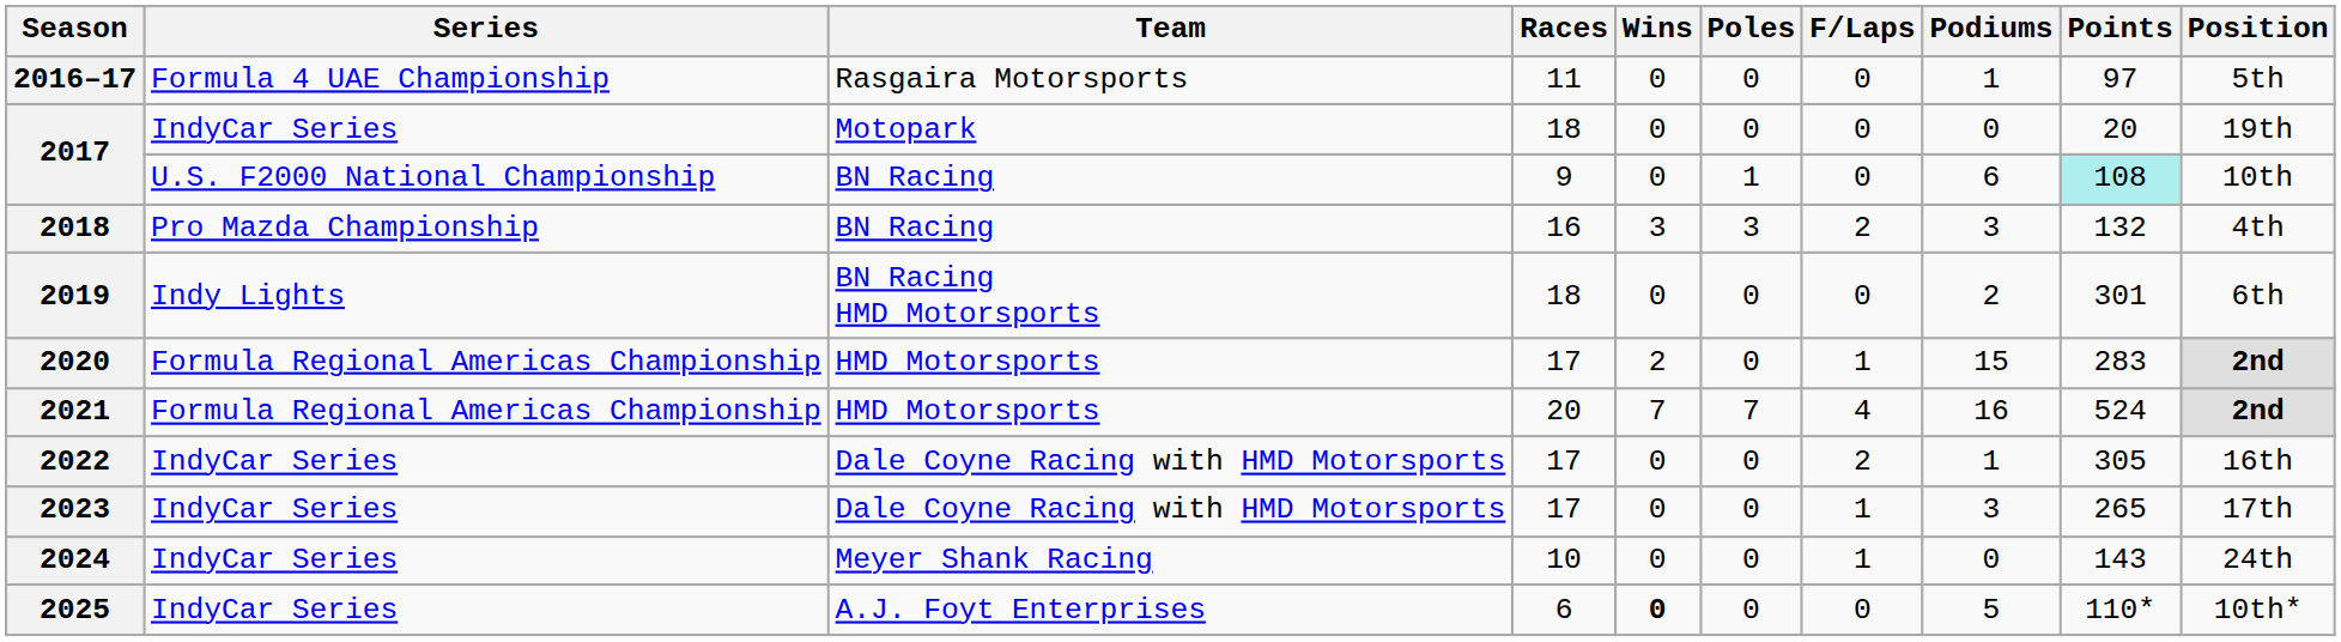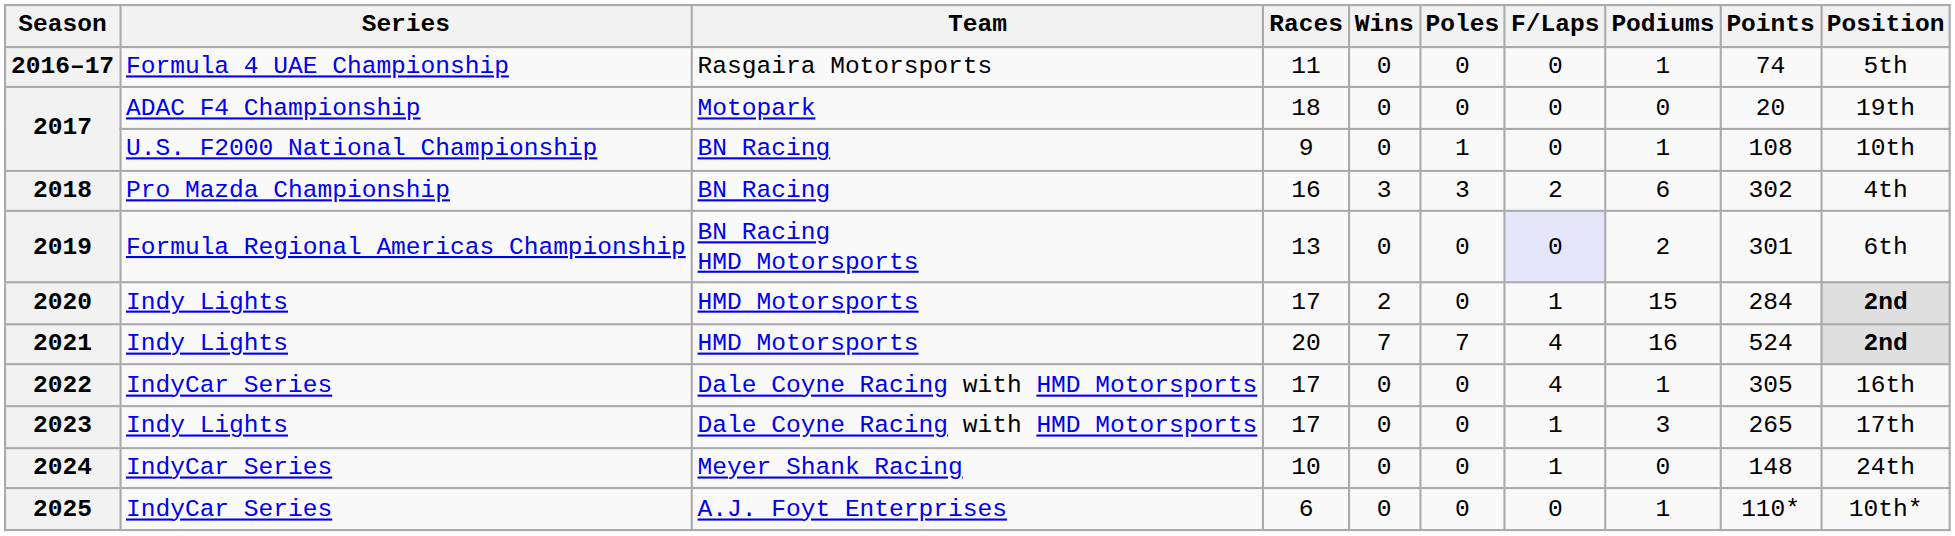 <table class="wikitable" style="text-align:center; font-size:90%;">
 <tr>
 <th>Season</th>
 <th>Series</th>
 <th>Team</th>
 <th>Races</th>
 <th>Wins</th>
 <th>Poles</th>
 <th>F/Laps</th>
 <th>Podiums</th>
 <th>Points</th>
 <th>Position</th>
 </tr>
 <tr>
 <th>2016–17</th>
 <td style="text-align:left;"><a href='#'>Formula 4 UAE Championship</a></td>
 <td style="text-align:left;">Rasgaira Motorsports</td>
 <td>11</td>
 <td>0</td>
 <td>0</td>
 <td>0</td>
 <td>1</td>
-<td>97</td>
+<td>74</td>
 <td>5th</td>
 </tr>
 <tr>
 <th rowspan="2">2017</th>
-<td style="text-align:left;"><a href='#'>IndyCar Series</a></td>
+<td style="text-align:left;"><a href='#'>ADAC F4 Championship</a></td>
 <td style="text-align:left;"><a href='#'>Motopark</a></td>
 <td>18</td>
 <td>0</td>
 <td>0</td>
 <td>0</td>
 <td>0</td>
 <td>20</td>
 <td>19th</td>
 </tr>
 <tr>
 <td style="text-align:left;"><a href='#'>U.S. F2000 National Championship</a></td>
 <td style="text-align:left;"><a href='#'>BN Racing</a></td>
 <td>9</td>
 <td>0</td>
 <td>1</td>
 <td>0</td>
-<td>6</td>
-<td style="background: paleturquoise;">108</td>
+<td>1</td>
+<td>108</td>
 <td>10th</td>
 </tr>
 <tr>
 <th>2018</th>
 <td style="text-align:left;"><a href='#'>Pro Mazda Championship</a></td>
 <td align=left><a href='#'>BN Racing</a></td>
 <td>16</td>
 <td>3</td>
 <td>3</td>
 <td>2</td>
-<td>3</td>
-<td>132</td>
+<td>6</td>
+<td>302</td>
 <td>4th</td>
 </tr>
 <tr>
 <th>2019</th>
-<td style="text-align:left;"><a href='#'>Indy Lights</a></td>
+<td style="text-align:left;"><a href='#'>Formula Regional Americas Championship</a></td>
 <td style="text-align:left;"><a href='#'>BN Racing</a><br><a href='#'>HMD Motorsports</a></td>
-<td>18</td>
+<td>13</td>
 <td>0</td>
 <td>0</td>
-<td>0</td>
+<td style="background: lavender;">0</td>
 <td>2</td>
 <td>301</td>
 <td>6th</td>
 </tr>
 <tr>
 <th>2020</th>
-<td style="text-align:left;"><a href='#'>Formula Regional Americas Championship</a></td>
+<td style="text-align:left;"><a href='#'>Indy Lights</a></td>
 <td style="text-align:left;"><a href='#'>HMD Motorsports</a></td>
 <td>17</td>
 <td>2</td>
 <td>0</td>
 <td>1</td>
 <td>15</td>
-<td>283</td>
+<td>284</td>
 <th style="background:#DFDFDF;">2nd</th>
 </tr>
 <tr>
 <th>2021</th>
-<td style="text-align:left;"><a href='#'>Formula Regional Americas Championship</a></td>
+<td style="text-align:left;"><a href='#'>Indy Lights</a></td>
 <td style="text-align:left;"><a href='#'>HMD Motorsports</a></td>
 <td>20</td>
 <td>7</td>
 <td>7</td>
 <td>4</td>
 <td>16</td>
 <td>524</td>
 <th style="background:#DFDFDF;">2nd</th>
 </tr>
 <tr>
 <th>2022</th>
 <td style="text-align:left;"><a href='#'>IndyCar Series</a></td>
 <td style="text-align:left;"><a href='#'>Dale Coyne Racing</a> with <a href='#'>HMD Motorsports</a></td>
 <td>17</td>
 <td>0</td>
 <td>0</td>
-<td>2</td>
+<td>4</td>
 <td>1</td>
 <td>305</td>
 <td>16th</td>
 </tr>
 <tr>
 <th>2023</th>
-<td align=left><a href='#'>IndyCar Series</a></td>
+<td style="text-align:left;"><a href='#'>Indy Lights</a></td>
 <td align=left><a href='#'>Dale Coyne Racing</a> with <a href='#'>HMD Motorsports</a></td>
 <td>17</td>
 <td>0</td>
 <td>0</td>
 <td>1</td>
 <td>3</td>
 <td>265</td>
 <td>17th</td>
 </tr>
 <tr>
 <th>2024</th>
 <td align=left><a href='#'>IndyCar Series</a></td>
 <td align=left><a href='#'>Meyer Shank Racing</a></td>
 <td>10</td>
 <td>0</td>
 <td>0</td>
 <td>1</td>
 <td>0</td>
-<td>143</td>
+<td>148</td>
 <td>24th</td>
 </tr>
 <tr>
 <th>2025</th>
 <td align=left><a href='#'>IndyCar Series</a></td>
 <td align=left><a href='#'>A.J. Foyt Enterprises</a></td>
 <td>6</td>
-<td><strong>0</strong></td>
 <td>0</td>
 <td>0</td>
-<td>5</td>
+<td>0</td>
+<td>1</td>
 <td>110*</td>
 <td>10th*</td>
 </tr>
 </table>
